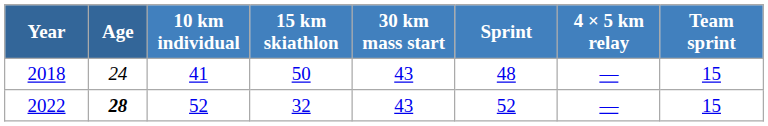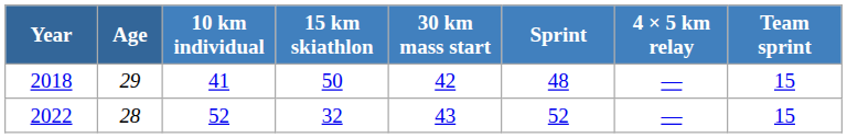 <table class="wikitable" style="font-size:95%; text-align:center; border:gray solid 1px; background:#fff;">
 <tr>
 <th style="background:#369; color:white; width:60px;"> Year </th>
 <th style="background:#369; color:white; width:40px;"> Age </th>
 <th style="background:#4180be; color:white; width:75px;"> 10 km <br> individual </th>
 <th style="background:#4180be; color:white; width:75px;"> 15 km <br> skiathlon </th>
 <th style="background:#4180be; color:white; width:75px;"> 30 km <br> mass start </th>
 <th style="background:#4180be; color:white; width:75px;"> Sprint </th>
 <th style="background:#4180be; color:white; width:75px;"> 4 × 5 km <br> relay </th>
 <th style="background:#4180be; color:white; width:75px;"> Team <br> sprint </th>
 </tr>
 <tr>
 <td><a href='#'>2018</a></td>
-<td><em>24</em></td>
+<td><em>29</em></td>
 <td><a href='#'>41</a></td>
 <td><a href='#'>50</a></td>
-<td><a href='#'>43</a></td>
+<td><a href='#'>42</a></td>
 <td><a href='#'>48</a></td>
 <td><a href='#'>—</a></td>
 <td><a href='#'>15</a></td>
 </tr>
 <tr>
 <td><a href='#'>2022</a></td>
-<td><strong><em>28</em></strong></td>
+<td><em>28</em></td>
 <td><a href='#'>52</a></td>
 <td><a href='#'>32</a></td>
 <td><a href='#'>43</a></td>
 <td><a href='#'>52</a></td>
 <td><a href='#'>—</a></td>
 <td><a href='#'>15</a></td>
 </tr>
 </table>
